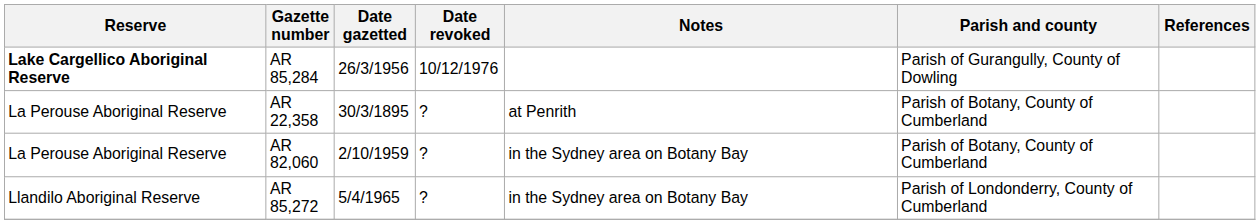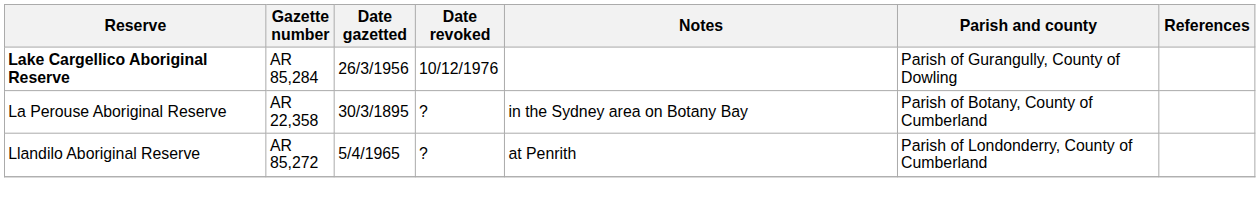 <table class="wikitable" style="width:100%; background:#fff;">
 <tr>
 <th scope="col" style="width:20%;">Reserve</th>
 <th scope="col" style="width:5%;">Gazette number</th>
 <th scope="col" style="width:5%;">Date gazetted</th>
 <th scope="col" style="width:5%;">Date revoked</th>
 <th scope="col" class="unsortable" style="width: 30%">Notes</th>
 <th scope="col" class="unsortable" style="width: 20%">Parish and county</th>
 <th scope="col" class="unsortable" style="width: 5%">References</th>
 </tr>
 <tr>
 <td><strong>Lake Cargellico Aboriginal Reserve</strong></td>
 <td>AR 85,284</td>
 <td>26/3/1956</td>
 <td>10/12/1976</td>
 <td></td>
 <td>Parish of Gurangully, County of Dowling</td>
 <td></td>
 </tr>
 <tr>
 <td>La  Perouse  Aboriginal  Reserve</td>
 <td>AR 22,358</td>
 <td>30/3/1895</td>
 <td>?</td>
-<td>at Penrith</td>
-<td>Parish   of   Botany,  County  of  Cumberland</td>
-<td></td>
-</tr>
-<tr>
-<td>La  Perouse  Aboriginal  Reserve</td>
-<td>AR 82,060</td>
-<td>2/10/1959</td>
-<td>?</td>
 <td>in  the  Sydney  area  on Botany Bay</td>
 <td>Parish   of   Botany,  County  of  Cumberland</td>
 <td></td>
 </tr>
 <tr>
 <td>Llandilo Aboriginal Reserve</td>
 <td>AR 85,272</td>
 <td>5/4/1965</td>
 <td>?</td>
-<td>in  the  Sydney  area  on Botany Bay</td>
+<td>at Penrith</td>
 <td>Parish of Londonderry, County of Cumberland</td>
 <td></td>
 </tr>
 <tr>
 </tr>
 </table>
